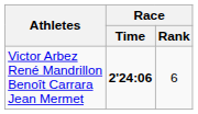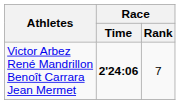 <table class="wikitable" border="1" style="font-size:90%">
 <tr>
 <th rowspan=2>Athletes</th>
 <th colspan=2>Race</th>
 </tr>
 <tr>
 <th>Time</th>
 <th>Rank</th>
 </tr>
 <tr>
 <td><a href='#'>Victor Arbez</a><br><a href='#'>René Mandrillon</a><br><a href='#'>Benoît Carrara</a><br><a href='#'>Jean Mermet</a></td>
 <td align=center><strong>2'24:06</strong></td>
-<td align=center>6</td>
+<td align=center>7</td>
 </tr>
 </table>
